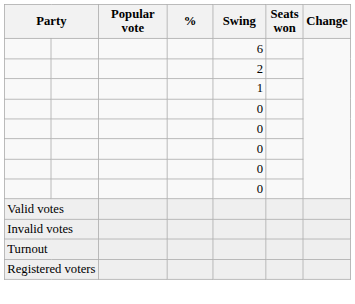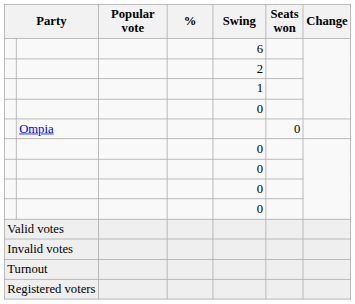 <table class=wikitable style="text-align:right">
 <tr>
 <th colspan=2>Party</th>
 <th width=80px>Popular vote</th>
 <th width=50px>%</th>
 <th width=60px>Swing</th>
 <th width=40px>Seats<br>won</th>
 <th width=45px>Change</th>
 </tr>
 <tr>
 <td></td>
 <td></td>
 <td></td>
 <td></td>
 <td>6</td>
 <td></td>
 </tr>
 <tr>
 <td></td>
 <td></td>
 <td></td>
 <td></td>
 <td>2</td>
 <td></td>
 </tr>
 <tr>
 <td></td>
 <td></td>
 <td></td>
 <td></td>
 <td>1</td>
 <td></td>
 </tr>
 <tr>
 <td></td>
+<td></td>
+<td></td>
+<td></td>
+<td>0</td>
+<td></td>
+</tr>
+<tr>
+<td></td>
+<td align=left><a href='#'>Ompia</a></td>
 <td></td>
 <td></td>
 <td></td>
 <td>0</td>
 <td></td>
 </tr>
 <tr>
 <td></td>
 <td></td>
 <td></td>
 <td></td>
 <td>0</td>
 <td></td>
 </tr>
 <tr>
 <td></td>
 <td></td>
 <td></td>
 <td></td>
 <td>0</td>
 <td></td>
 </tr>
 <tr>
 <td></td>
 <td></td>
 <td></td>
 <td></td>
 <td>0</td>
 <td></td>
 </tr>
 <tr>
 <td></td>
 <td></td>
 <td></td>
 <td></td>
 <td>0</td>
 <td></td>
 </tr>
 <tr bgcolor=#efefef>
 <td align=left colspan=2>Valid votes</td>
 <td></td>
 <td></td>
 <td></td>
 <td></td>
 <td></td>
 </tr>
 <tr bgcolor=#efefef>
 <td align=left colspan=2>Invalid votes</td>
 <td></td>
 <td></td>
 <td></td>
 <td></td>
 <td></td>
 </tr>
 <tr bgcolor=#efefef>
 <td align=left colspan=2>Turnout</td>
 <td></td>
 <td></td>
 <td></td>
 <td></td>
 <td></td>
 </tr>
 <tr bgcolor=#efefef>
 <td align=left colspan=2>Registered voters</td>
 <td></td>
 <td></td>
 <td></td>
 <td></td>
 <td></td>
 </tr>
 </table>
